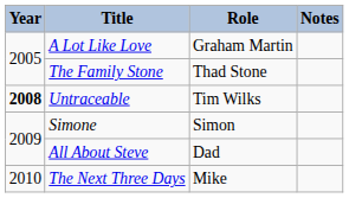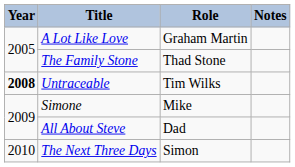 <table class="wikitable" style="font-size:95%;">
 <tr>
 <th style="background:#B0C4DE;">Year</th>
 <th style="background:#B0C4DE;">Title</th>
 <th style="background:#B0C4DE;">Role</th>
 <th style="background:#B0C4DE;">Notes</th>
 </tr>
 <tr>
 <td rowspan="2">2005</td>
 <td><em><a href='#'>A Lot Like Love</a></em></td>
 <td>Graham Martin</td>
 <td></td>
 </tr>
 <tr>
 <td><em><a href='#'>The Family Stone</a></em></td>
 <td>Thad Stone</td>
 <td></td>
 </tr>
 <tr>
 <td><strong>2008</strong></td>
 <td><em><a href='#'>Untraceable</a></em></td>
 <td>Tim Wilks</td>
 <td></td>
 </tr>
 <tr>
 <td rowspan="2">2009</td>
 <td><em>Simone</em></td>
-<td>Simon</td>
+<td>Mike</td>
 <td></td>
 </tr>
 <tr>
 <td><em><a href='#'>All About Steve</a></em></td>
 <td>Dad</td>
 <td></td>
 </tr>
 <tr>
 <td>2010</td>
 <td><em><a href='#'>The Next Three Days</a></em></td>
-<td>Mike</td>
+<td>Simon</td>
 <td></td>
 </tr>
 </table>
